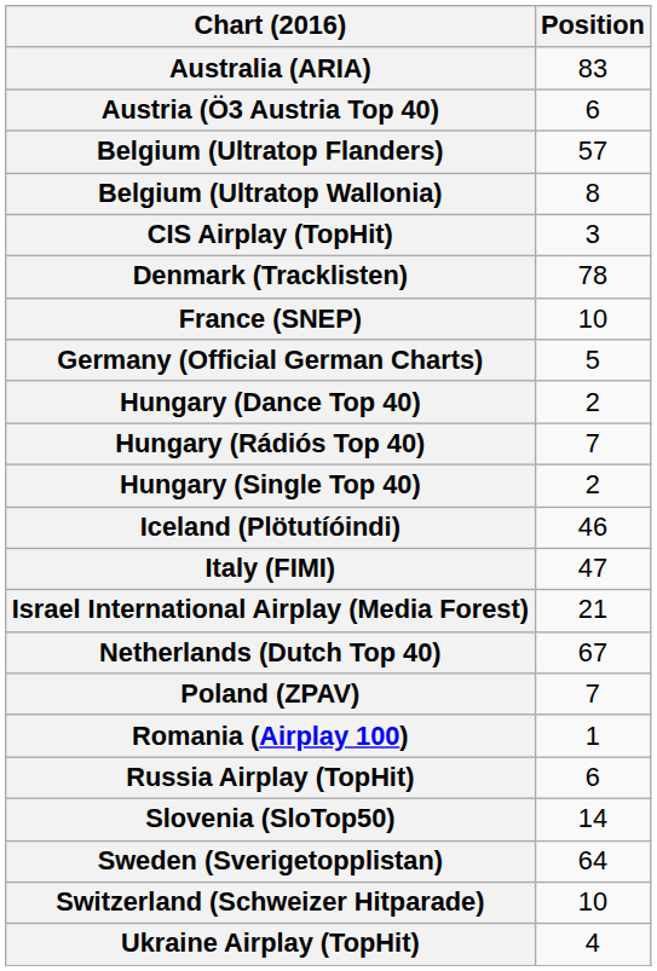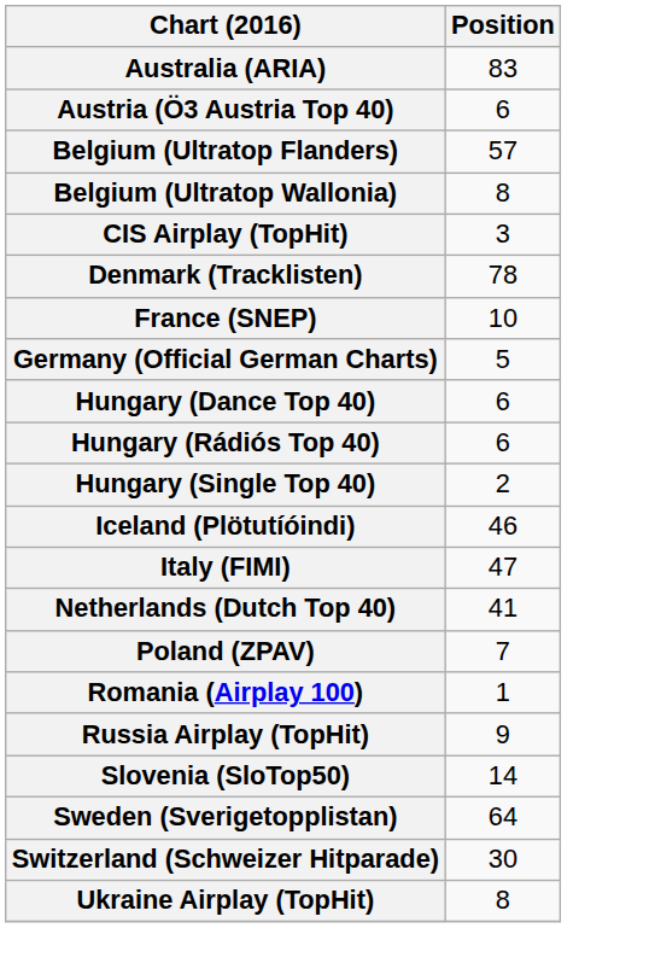 <table class="wikitable sortable plainrowheaders" style="text-align:center">
 <tr>
 <th scope="col">Chart (2016)</th>
 <th scope="col">Position</th>
 </tr>
 <tr>
 <th scope="row">Australia (ARIA)</th>
 <td>83</td>
 </tr>
 <tr>
 <th scope="row">Austria (Ö3 Austria Top 40)</th>
 <td>6</td>
 </tr>
 <tr>
 <th scope="row">Belgium (Ultratop Flanders)</th>
 <td>57</td>
 </tr>
 <tr>
 <th scope="row">Belgium (Ultratop Wallonia)</th>
 <td>8</td>
 </tr>
 <tr>
 <th scope="row">CIS Airplay (TopHit)</th>
 <td>3</td>
 </tr>
 <tr>
 <th scope="row">Denmark (Tracklisten)</th>
 <td>78</td>
 </tr>
 <tr>
 <th scope="row">France (SNEP)</th>
 <td>10</td>
 </tr>
 <tr>
 <th scope="row">Germany (Official German Charts)</th>
 <td>5</td>
 </tr>
 <tr>
 <th scope="row">Hungary (Dance Top 40)</th>
-<td>2</td>
+<td>6</td>
 </tr>
 <tr>
 <th scope="row">Hungary (Rádiós Top 40)</th>
-<td>7</td>
+<td>6</td>
 </tr>
 <tr>
 <th scope="row">Hungary (Single Top 40)</th>
 <td>2</td>
 </tr>
 <tr>
 <th scope="row">Iceland (Plötutíóindi)</th>
 <td>46</td>
 </tr>
 <tr>
 <th scope="row">Italy (FIMI)</th>
 <td>47</td>
 </tr>
 <tr>
-<th scope="row">Israel International Airplay (Media Forest)</th>
-<td>21</td>
-</tr>
-<tr>
 <th scope="row">Netherlands (Dutch Top 40)</th>
-<td>67</td>
+<td>41</td>
 </tr>
 <tr>
 <th scope="row">Poland (ZPAV)</th>
 <td>7</td>
 </tr>
 <tr>
 <th scope="row">Romania (<a href='#'>Airplay 100</a>)</th>
 <td>1</td>
 </tr>
 <tr>
 <th scope="row">Russia Airplay (TopHit)</th>
-<td>6</td>
+<td>9</td>
 </tr>
 <tr>
 <th scope="row">Slovenia (SloTop50)</th>
 <td>14</td>
 </tr>
 <tr>
 <th scope="row">Sweden (Sverigetopplistan)</th>
 <td>64</td>
 </tr>
 <tr>
 <th scope="row">Switzerland (Schweizer Hitparade)</th>
-<td>10</td>
+<td>30</td>
 </tr>
 <tr>
 <th scope="row">Ukraine Airplay (TopHit)</th>
-<td>4</td>
+<td>8</td>
 </tr>
 <tr>
 </tr>
 </table>
